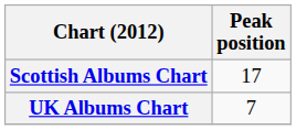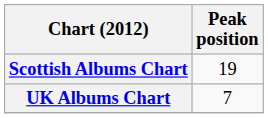 <table class="wikitable sortable plainrowheaders">
 <tr>
 <th>Chart (2012)</th>
 <th>Peak<br>position</th>
 </tr>
 <tr>
 <th scope="row"><a href='#'>Scottish Albums Chart</a></th>
-<td style="text-align:center;">17</td>
+<td style="text-align:center;">19</td>
 </tr>
 <tr>
 <th scope="row"><a href='#'>UK Albums Chart</a></th>
 <td style="text-align:center;">7</td>
 </tr>
 <tr>
 </tr>
 </table>
